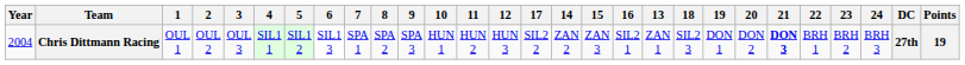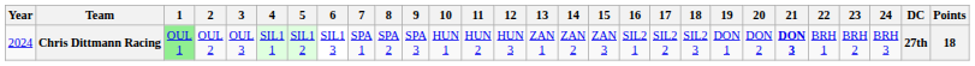 <table class="wikitable" style="text-align:center; font-size:85%;">
 <tr>
 <th>Year</th>
 <th>Team</th>
 <th>1</th>
 <th>2</th>
 <th>3</th>
 <th>4</th>
 <th>5</th>
 <th>6</th>
 <th>7</th>
 <th>8</th>
 <th>9</th>
 <th>10</th>
 <th>11</th>
 <th>12</th>
-<th>17</th>
+<th>13</th>
 <th>14</th>
 <th>15</th>
 <th>16</th>
-<th>13</th>
+<th>17</th>
 <th>18</th>
 <th>19</th>
 <th>20</th>
 <th>21</th>
 <th>22</th>
 <th>23</th>
 <th>24</th>
 <th>DC</th>
 <th>Points</th>
 </tr>
 <tr>
-<td><a href='#'>2004</a></td>
+<td><a href='#'>2024</a></td>
 <th nowrap>Chris Dittmann Racing</th>
-<td><a href='#'>OUL<br>1</a></td>
+<td style="background: lightgreen;"><a href='#'>OUL<br>1</a></td>
 <td><a href='#'>OUL<br>2</a></td>
 <td><a href='#'>OUL<br>3</a></td>
 <td style="background:#DFFFDF;"><a href='#'>SIL1<br>1</a><br></td>
 <td style="background:#DFFFDF;"><a href='#'>SIL1<br>2</a><br></td>
 <td style="background:#FFFFFF;"><a href='#'>SIL1<br>3</a><br></td>
 <td><a href='#'>SPA<br>1</a></td>
 <td><a href='#'>SPA<br>2</a></td>
 <td><a href='#'>SPA<br>3</a></td>
 <td><a href='#'>HUN<br>1</a></td>
 <td><a href='#'>HUN<br>2</a></td>
 <td><a href='#'>HUN<br>3</a></td>
-<td><a href='#'>SIL2<br>2</a></td>
+<td><a href='#'>ZAN<br>1</a></td>
 <td><a href='#'>ZAN<br>2</a></td>
 <td><a href='#'>ZAN<br>3</a></td>
 <td><a href='#'>SIL2<br>1</a></td>
-<td><a href='#'>ZAN<br>1</a></td>
+<td><a href='#'>SIL2<br>2</a></td>
 <td><a href='#'>SIL2<br>3</a></td>
 <td><a href='#'>DON<br>1</a></td>
 <td><a href='#'>DON<br>2</a></td>
 <td><strong><a href='#'>DON<br>3</a></strong></td>
 <td><a href='#'>BRH<br>1</a></td>
 <td><a href='#'>BRH<br>2</a></td>
 <td><a href='#'>BRH<br>3</a></td>
 <th>27th</th>
-<th>19</th>
+<th>18</th>
 </tr>
 </table>
